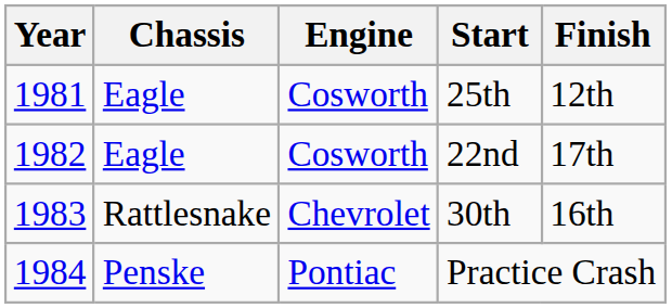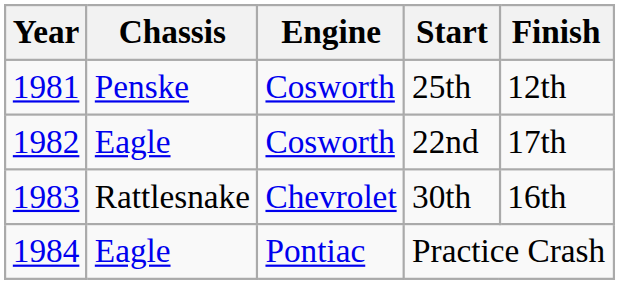 <table class="wikitable" style="font-size: 95%;">
 <tr>
 <th>Year</th>
 <th>Chassis</th>
 <th>Engine</th>
 <th>Start</th>
 <th>Finish</th>
 </tr>
 <tr>
 <td><a href='#'>1981</a></td>
-<td><a href='#'>Eagle</a></td>
+<td><a href='#'>Penske</a></td>
 <td><a href='#'>Cosworth</a></td>
 <td>25th</td>
 <td>12th</td>
 </tr>
 <tr>
 <td><a href='#'>1982</a></td>
 <td><a href='#'>Eagle</a></td>
 <td><a href='#'>Cosworth</a></td>
 <td>22nd</td>
 <td>17th</td>
 </tr>
 <tr>
 <td><a href='#'>1983</a></td>
 <td>Rattlesnake</td>
 <td><a href='#'>Chevrolet</a></td>
 <td>30th</td>
 <td>16th</td>
 </tr>
 <tr>
 <td><a href='#'>1984</a></td>
-<td><a href='#'>Penske</a></td>
+<td><a href='#'>Eagle</a></td>
 <td><a href='#'>Pontiac</a></td>
 <td colspan=2>Practice Crash</td>
 </tr>
 </table>
